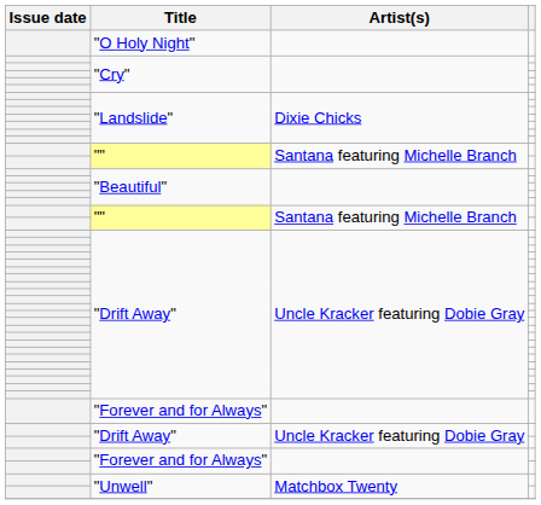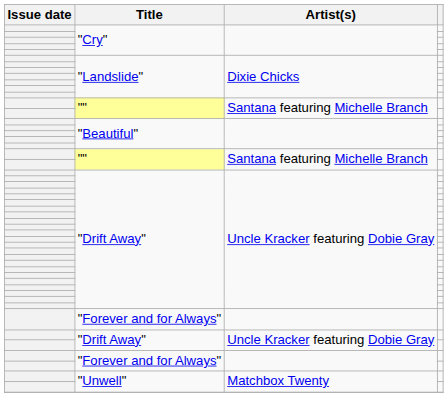 <table class="wikitable sortable plainrowheaders">
 <tr>
 <th scope=col>Issue date</th>
 <th scope=col>Title</th>
 <th scope=col>Artist(s)</th>
 <th scope=col class=unsortable></th>
-</tr>
-<tr>
-<th scope=row></th>
-<td rowspan="1">"<a href='#'>O Holy Night</a>"</td>
-<td rowspan="1"></td>
-<td align=center></td>
 </tr>
 <tr>
 <th scope=row></th>
 <td rowspan="5">"<a href='#'>Cry</a>"</td>
 <td rowspan="5"></td>
 <td align=center></td>
 </tr>
 <tr>
 <th scope=row></th>
 <td align=center></td>
 </tr>
 <tr>
 <th scope=row></th>
 <td align=center></td>
 </tr>
 <tr>
 <th scope=row></th>
 <td align=center></td>
 </tr>
 <tr>
 <th scope=row></th>
 <td align=center></td>
 </tr>
 <tr>
 <th scope=row></th>
 <td rowspan="7">"<a href='#'>Landslide</a>"</td>
 <td rowspan="7"><a href='#'>Dixie Chicks</a></td>
 <td align=center></td>
 </tr>
 <tr>
 <th scope=row></th>
 <td align=center></td>
 </tr>
 <tr>
 <th scope=row></th>
 <td align=center></td>
 </tr>
 <tr>
 <th scope=row></th>
 <td align=center></td>
 </tr>
 <tr>
 <th scope=row></th>
 <td align=center></td>
 </tr>
 <tr>
 <th scope=row></th>
 <td align=center></td>
 </tr>
 <tr>
 <th scope=row></th>
 <td align=center></td>
 </tr>
 <tr>
 <th scope=row></th>
 <td bgcolor=#FFFF99 rowspan="2">"" </td>
 <td rowspan="2"><a href='#'>Santana</a> featuring <a href='#'>Michelle Branch</a></td>
 <td align=center></td>
 </tr>
 <tr>
 <th scope=row></th>
 <td align=center></td>
 </tr>
 <tr>
 <th scope=row></th>
 <td rowspan="5">"<a href='#'>Beautiful</a>"</td>
 <td rowspan="5"></td>
 <td align=center></td>
 </tr>
 <tr>
 <th scope=row></th>
 <td align=center></td>
 </tr>
 <tr>
 <th scope=row></th>
 <td align=center></td>
 </tr>
 <tr>
 <th scope=row></th>
 <td align=center></td>
 </tr>
 <tr>
 <th scope=row></th>
 <td align=center></td>
 </tr>
 <tr>
 <th scope=row></th>
 <td bgcolor=#FFFF99 rowspan="2">"" </td>
 <td rowspan="2"><a href='#'>Santana</a> featuring <a href='#'>Michelle Branch</a></td>
 <td align=center></td>
 </tr>
 <tr>
 <th scope=row></th>
 <td align=center></td>
 </tr>
 <tr>
 <th scope=row></th>
 <td rowspan="23">"<a href='#'>Drift Away</a>"</td>
 <td rowspan="23"><a href='#'>Uncle Kracker</a> featuring <a href='#'>Dobie Gray</a></td>
 <td align=center></td>
 </tr>
 <tr>
 <th scope=row></th>
 <td align=center></td>
 </tr>
 <tr>
 <th scope=row></th>
 <td align=center></td>
 </tr>
 <tr>
 <th scope=row></th>
 <td align=center></td>
 </tr>
 <tr>
 <th scope=row></th>
 <td align=center></td>
 </tr>
 <tr>
 <th scope=row></th>
 <td align=center></td>
 </tr>
 <tr>
 <th scope=row></th>
 <td align=center></td>
 </tr>
 <tr>
 <th scope=row></th>
 <td align=center></td>
 </tr>
 <tr>
 <th scope=row></th>
 <td align=center></td>
 </tr>
 <tr>
 <th scope=row></th>
 <td align=center></td>
 </tr>
 <tr>
 <th scope=row></th>
 <td align=center></td>
 </tr>
 <tr>
 <th scope=row></th>
 <td align=center></td>
 </tr>
 <tr>
 <th scope=row></th>
 <td align=center></td>
 </tr>
 <tr>
 <th scope=row></th>
 <td align=center></td>
 </tr>
 <tr>
 <th scope=row></th>
 <td align=center></td>
 </tr>
 <tr>
 <th scope=row></th>
 <td align=center></td>
 </tr>
 <tr>
 <th scope=row></th>
 <td align=center></td>
 </tr>
 <tr>
 <th scope=row></th>
 <td align=center></td>
 </tr>
 <tr>
 <th scope=row></th>
 <td align=center></td>
 </tr>
 <tr>
 <th scope=row></th>
 <td align=center></td>
 </tr>
 <tr>
 <th scope=row></th>
 <td align=center></td>
 </tr>
 <tr>
 <th scope=row></th>
 <td align=center></td>
 </tr>
 <tr>
 <th scope=row></th>
 <td align=center></td>
 </tr>
 <tr>
 <th scope=row></th>
 <td rowspan="1">"<a href='#'>Forever and for Always</a>"</td>
 <td rowspan="1"></td>
 <td align=center></td>
 </tr>
 <tr>
 <th scope=row></th>
 <td rowspan="2">"<a href='#'>Drift Away</a>"</td>
 <td rowspan="2"><a href='#'>Uncle Kracker</a> featuring <a href='#'>Dobie Gray</a></td>
 <td align=center></td>
 </tr>
 <tr>
 <th scope=row></th>
 <td align=center></td>
 </tr>
 <tr>
 <th scope=row></th>
 <td rowspan="2">"<a href='#'>Forever and for Always</a>"</td>
 <td rowspan="2"></td>
 <td align=center></td>
 </tr>
 <tr>
 <th scope=row></th>
 <td align=center></td>
 </tr>
 <tr>
 <th scope=row></th>
 <td rowspan="2">"<a href='#'>Unwell</a>"</td>
 <td rowspan="2"><a href='#'>Matchbox Twenty</a></td>
 <td align=center></td>
 </tr>
 <tr>
 <th scope=row></th>
 <td align=center></td>
 </tr>
 <tr>
 </tr>
 </table>
